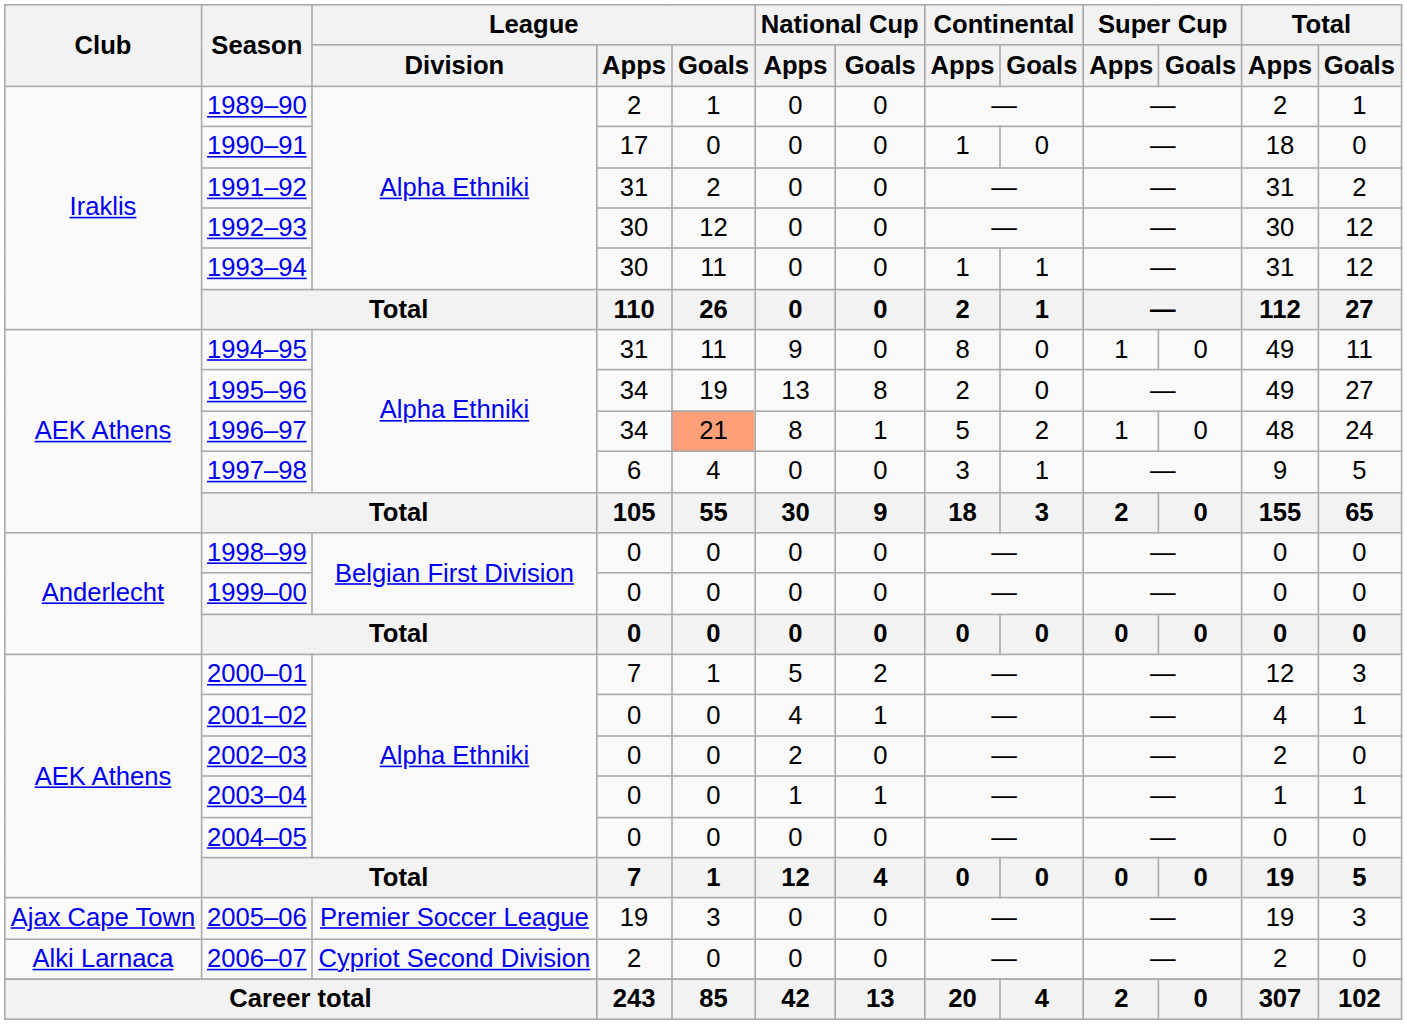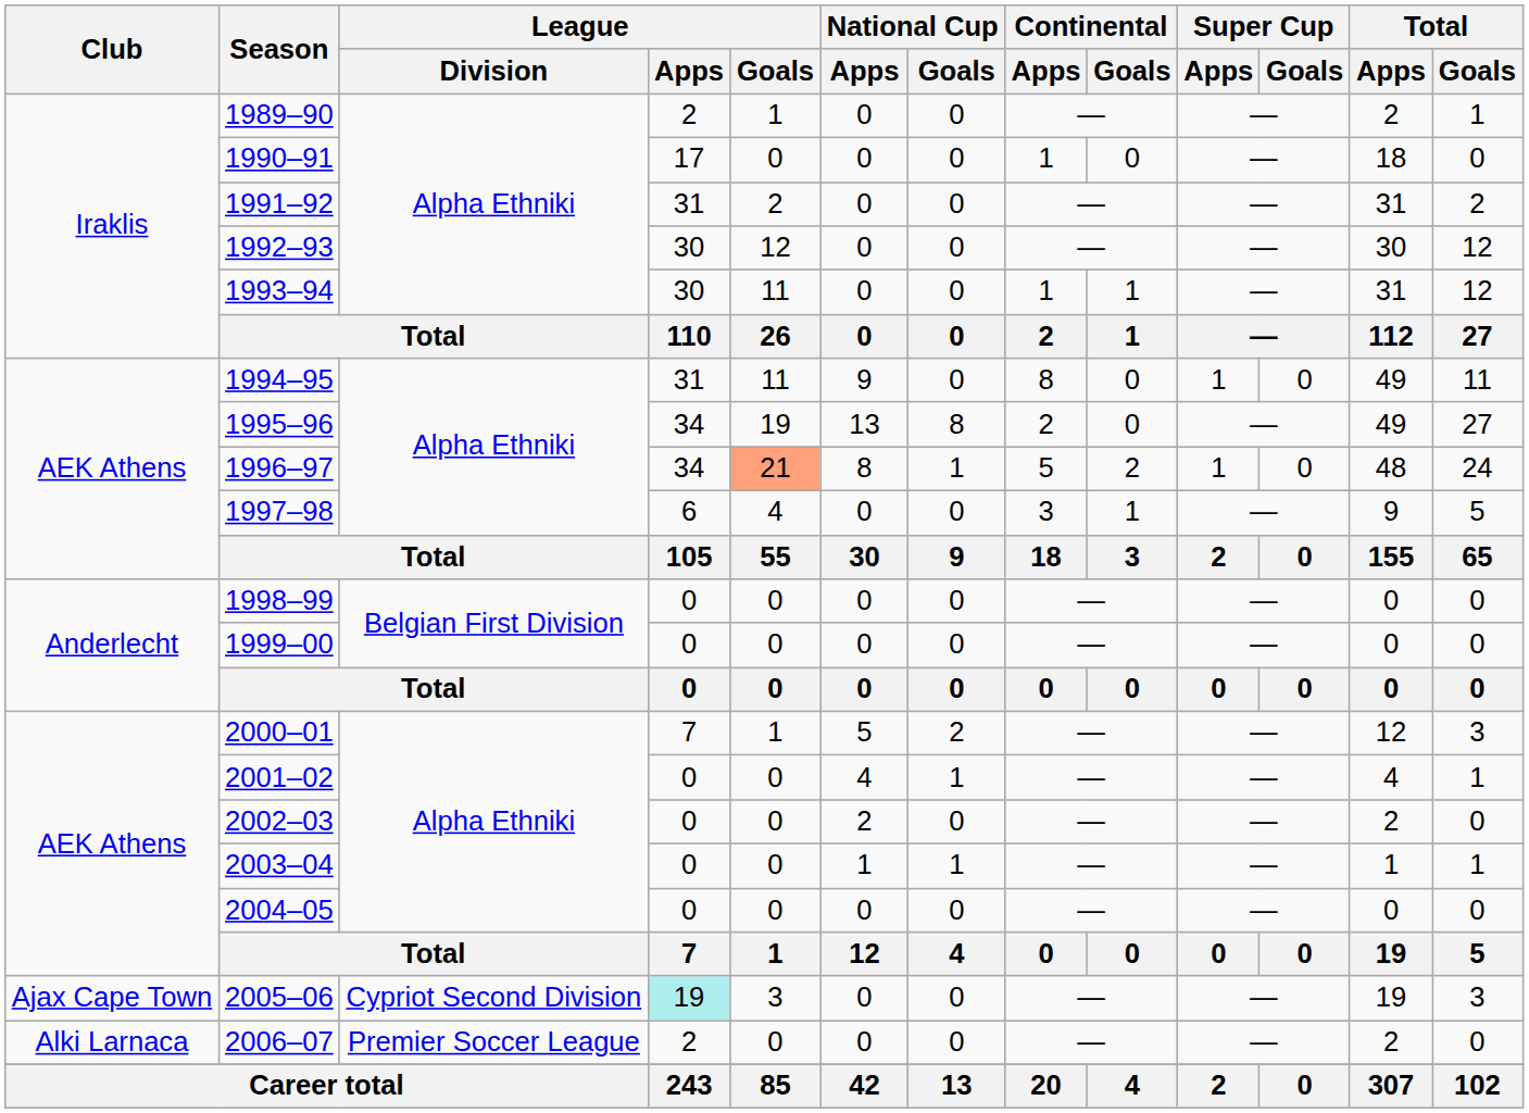 <table class="wikitable" style="text-align:center">
 <tr>
 <th rowspan="2">Club</th>
 <th rowspan="2">Season</th>
 <th colspan="3">League</th>
 <th colspan="2">National Cup</th>
 <th colspan="2">Continental</th>
 <th colspan="2">Super Cup</th>
 <th colspan="2">Total</th>
 </tr>
 <tr>
 <th>Division</th>
 <th>Apps</th>
 <th>Goals</th>
 <th>Apps</th>
 <th>Goals</th>
 <th>Apps</th>
 <th>Goals</th>
 <th>Apps</th>
 <th>Goals</th>
 <th>Apps</th>
 <th>Goals</th>
 </tr>
 <tr>
 <td rowspan="6"><a href='#'>Iraklis</a></td>
 <td><a href='#'>1989–90</a></td>
 <td rowspan="5"><a href='#'>Alpha Ethniki</a></td>
 <td>2</td>
 <td>1</td>
 <td>0</td>
 <td>0</td>
 <td colspan="2">—</td>
 <td colspan="2">—</td>
 <td>2</td>
 <td>1</td>
 </tr>
 <tr>
 <td><a href='#'>1990–91</a></td>
 <td>17</td>
 <td>0</td>
 <td>0</td>
 <td>0</td>
 <td>1</td>
 <td>0</td>
 <td colspan="2">—</td>
 <td>18</td>
 <td>0</td>
 </tr>
 <tr>
 <td><a href='#'>1991–92</a></td>
 <td>31</td>
 <td>2</td>
 <td>0</td>
 <td>0</td>
 <td colspan="2">—</td>
 <td colspan="2">—</td>
 <td>31</td>
 <td>2</td>
 </tr>
 <tr>
 <td><a href='#'>1992–93</a></td>
 <td>30</td>
 <td>12</td>
 <td>0</td>
 <td>0</td>
 <td colspan="2">—</td>
 <td colspan="2">—</td>
 <td>30</td>
 <td>12</td>
 </tr>
 <tr>
 <td><a href='#'>1993–94</a></td>
 <td>30</td>
 <td>11</td>
 <td>0</td>
 <td>0</td>
 <td>1</td>
 <td>1</td>
 <td colspan="2">—</td>
 <td>31</td>
 <td>12</td>
 </tr>
 <tr>
 <th colspan="2">Total</th>
 <th>110</th>
 <th>26</th>
 <th>0</th>
 <th>0</th>
 <th>2</th>
 <th>1</th>
 <th colspan="2">—</th>
 <th>112</th>
 <th>27</th>
 </tr>
 <tr>
 <td rowspan="5"><a href='#'>AEK Athens</a></td>
 <td><a href='#'>1994–95</a></td>
 <td rowspan="4"><a href='#'>Alpha Ethniki</a></td>
 <td>31</td>
 <td>11</td>
 <td>9</td>
 <td>0</td>
 <td>8</td>
 <td>0</td>
 <td>1</td>
 <td>0</td>
 <td>49</td>
 <td>11</td>
 </tr>
 <tr>
 <td><a href='#'>1995–96</a></td>
 <td>34</td>
 <td>19</td>
 <td>13</td>
 <td>8</td>
 <td>2</td>
 <td>0</td>
 <td colspan="2">—</td>
 <td>49</td>
 <td>27</td>
 </tr>
 <tr>
 <td><a href='#'>1996–97</a></td>
 <td>34</td>
 <td style="background: lightsalmon;">21</td>
 <td>8</td>
 <td>1</td>
 <td>5</td>
 <td>2</td>
 <td>1</td>
 <td>0</td>
 <td>48</td>
 <td>24</td>
 </tr>
 <tr>
 <td><a href='#'>1997–98</a></td>
 <td>6</td>
 <td>4</td>
 <td>0</td>
 <td>0</td>
 <td>3</td>
 <td>1</td>
 <td colspan="2">—</td>
 <td>9</td>
 <td>5</td>
 </tr>
 <tr>
 <th colspan="2">Total</th>
 <th>105</th>
 <th>55</th>
 <th>30</th>
 <th>9</th>
 <th>18</th>
 <th>3</th>
 <th>2</th>
 <th>0</th>
 <th>155</th>
 <th>65</th>
 </tr>
 <tr>
 <td rowspan="3"><a href='#'>Anderlecht</a></td>
 <td><a href='#'>1998–99</a></td>
 <td rowspan="2"><a href='#'>Belgian First Division</a></td>
 <td>0</td>
 <td>0</td>
 <td>0</td>
 <td>0</td>
 <td colspan="2">—</td>
 <td colspan="2">—</td>
 <td>0</td>
 <td>0</td>
 </tr>
 <tr>
 <td><a href='#'>1999–00</a></td>
 <td>0</td>
 <td>0</td>
 <td>0</td>
 <td>0</td>
 <td colspan="2">—</td>
 <td colspan="2">—</td>
 <td>0</td>
 <td>0</td>
 </tr>
 <tr>
 <th colspan="2">Total</th>
 <th>0</th>
 <th>0</th>
 <th>0</th>
 <th>0</th>
 <th>0</th>
 <th>0</th>
 <th>0</th>
 <th>0</th>
 <th>0</th>
 <th>0</th>
 </tr>
 <tr>
 <td rowspan="6"><a href='#'>AEK Athens</a></td>
 <td><a href='#'>2000–01</a></td>
 <td rowspan="5"><a href='#'>Alpha Ethniki</a></td>
 <td>7</td>
 <td>1</td>
 <td>5</td>
 <td>2</td>
 <td colspan="2">—</td>
 <td colspan="2">—</td>
 <td>12</td>
 <td>3</td>
 </tr>
 <tr>
 <td><a href='#'>2001–02</a></td>
 <td>0</td>
 <td>0</td>
 <td>4</td>
 <td>1</td>
 <td colspan="2">—</td>
 <td colspan="2">—</td>
 <td>4</td>
 <td>1</td>
 </tr>
 <tr>
 <td><a href='#'>2002–03</a></td>
 <td>0</td>
 <td>0</td>
 <td>2</td>
 <td>0</td>
 <td colspan="2">—</td>
 <td colspan="2">—</td>
 <td>2</td>
 <td>0</td>
 </tr>
 <tr>
 <td><a href='#'>2003–04</a></td>
 <td>0</td>
 <td>0</td>
 <td>1</td>
 <td>1</td>
 <td colspan="2">—</td>
 <td colspan="2">—</td>
 <td>1</td>
 <td>1</td>
 </tr>
 <tr 5]]>
 <td><a href='#'>2004–05</a></td>
 <td>0</td>
 <td>0</td>
 <td>0</td>
 <td>0</td>
 <td colspan="2">—</td>
 <td colspan="2">—</td>
 <td>0</td>
 <td>0</td>
 </tr>
 <tr>
 <th colspan="2">Total</th>
 <th>7</th>
 <th>1</th>
 <th>12</th>
 <th>4</th>
 <th>0</th>
 <th>0</th>
 <th>0</th>
 <th>0</th>
 <th>19</th>
 <th>5</th>
 </tr>
 <tr>
 <td><a href='#'>Ajax Cape Town</a></td>
 <td><a href='#'>2005–06</a></td>
-<td><a href='#'>Premier Soccer League</a></td>
-<td>19</td>
+<td><a href='#'>Cypriot Second Division</a></td>
+<td style="background: paleturquoise;">19</td>
 <td>3</td>
 <td>0</td>
 <td>0</td>
 <td colspan="2">—</td>
 <td colspan="2">—</td>
 <td>19</td>
 <td>3</td>
 </tr>
 <tr>
 <td><a href='#'>Alki Larnaca</a></td>
 <td><a href='#'>2006–07</a></td>
-<td><a href='#'>Cypriot Second Division</a></td>
+<td><a href='#'>Premier Soccer League</a></td>
 <td>2</td>
 <td>0</td>
 <td>0</td>
 <td>0</td>
 <td colspan="2">—</td>
 <td colspan="2">—</td>
 <td>2</td>
 <td>0</td>
 </tr>
 <tr>
 </tr>
 <tr>
 <th colspan="3">Career total</th>
 <th>243</th>
 <th>85</th>
 <th>42</th>
 <th>13</th>
 <th>20</th>
 <th>4</th>
 <th>2</th>
 <th>0</th>
 <th>307</th>
 <th>102</th>
 </tr>
 </table>
